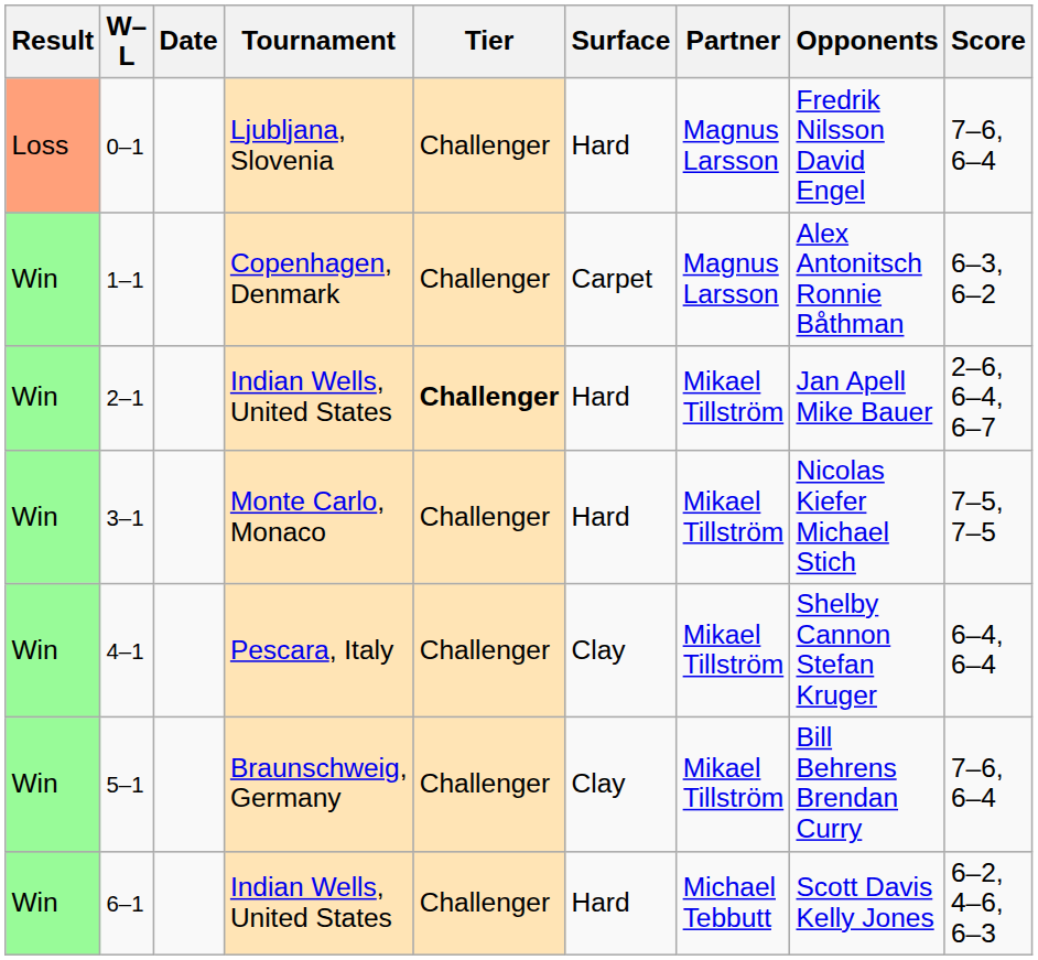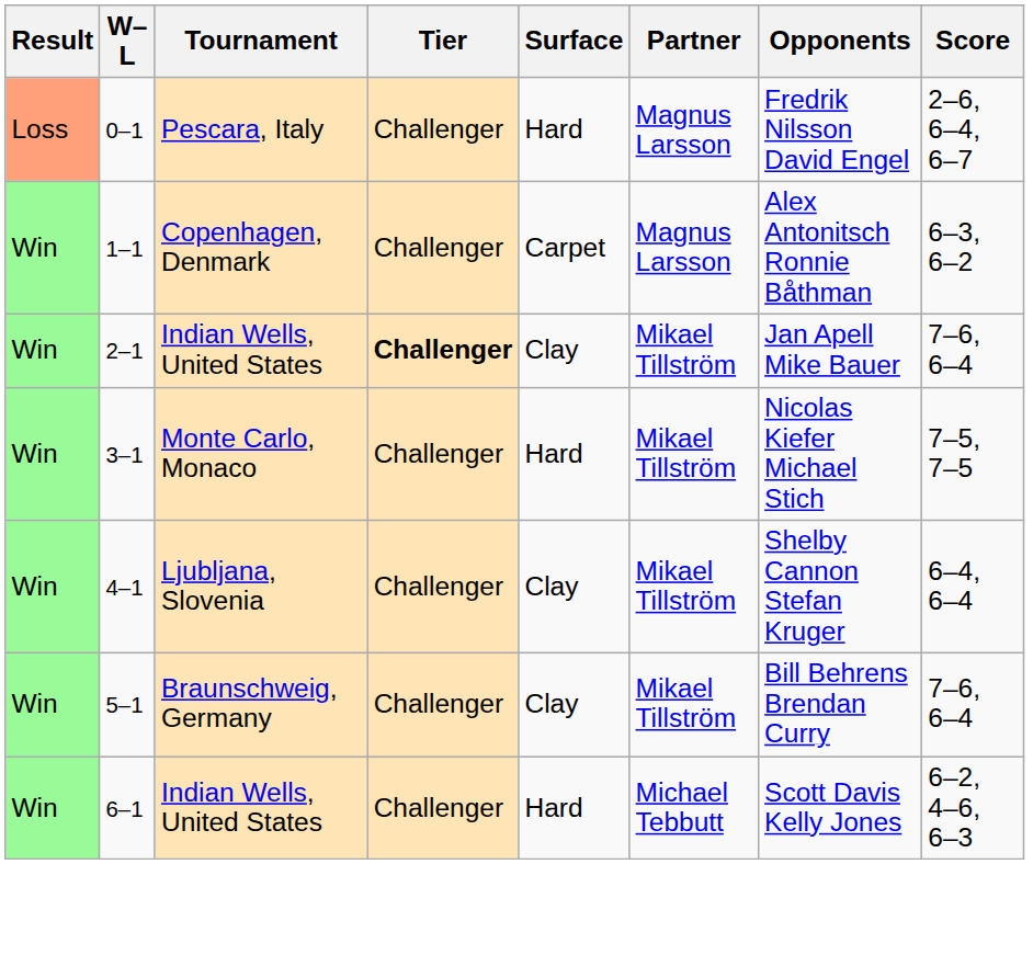 <table class="sortable wikitable">
 <tr>
 <th>Result</th>
 <th class="unsortable">W–L</th>
-<th>Date</th>
 <th>Tournament</th>
 <th>Tier</th>
 <th>Surface</th>
 <th>Partner</th>
 <th>Opponents</th>
 <th class="unsortable">Score</th>
 </tr>
 <tr>
 <td style="background:#ffa07a;">Loss</td>
 <td><small>0–1</small></td>
-<td></td>
-<td style="background:moccasin;"><a href='#'>Ljubljana</a>, Slovenia</td>
+<td style="background:moccasin;"><a href='#'>Pescara</a>, Italy</td>
 <td style="background:moccasin;">Challenger</td>
 <td>Hard</td>
 <td> <a href='#'>Magnus Larsson</a></td>
 <td> <a href='#'>Fredrik Nilsson</a> <br>  <a href='#'>David Engel</a></td>
-<td>7–6, 6–4</td>
+<td>2–6, 6–4, 6–7</td>
 </tr>
 <tr>
 <td style="background:#98fb98;">Win</td>
 <td><small>1–1</small></td>
-<td></td>
 <td style="background:moccasin;"><a href='#'>Copenhagen</a>, Denmark</td>
 <td style="background:moccasin;">Challenger</td>
 <td>Carpet</td>
 <td> <a href='#'>Magnus Larsson</a></td>
 <td> <a href='#'>Alex Antonitsch</a> <br>  <a href='#'>Ronnie Båthman</a></td>
 <td>6–3, 6–2</td>
 </tr>
 <tr>
 <td style="background:#98fb98;">Win</td>
 <td><small>2–1</small></td>
-<td></td>
 <td style="background:moccasin;"><a href='#'>Indian Wells</a>, United States</td>
 <td style="background:moccasin;"><strong>Challenger</strong></td>
-<td>Hard</td>
+<td>Clay</td>
 <td> <a href='#'>Mikael Tillström</a></td>
 <td> <a href='#'>Jan Apell</a> <br>  <a href='#'>Mike Bauer</a></td>
-<td>2–6, 6–4, 6–7</td>
+<td>7–6, 6–4</td>
 </tr>
 <tr>
 <td style="background:#98fb98;">Win</td>
 <td><small>3–1</small></td>
-<td></td>
 <td style="background:moccasin;"><a href='#'>Monte Carlo</a>, Monaco</td>
 <td style="background:moccasin;">Challenger</td>
 <td>Hard</td>
 <td> <a href='#'>Mikael Tillström</a></td>
 <td> <a href='#'>Nicolas Kiefer</a> <br>  <a href='#'>Michael Stich</a></td>
 <td>7–5, 7–5</td>
 </tr>
 <tr>
 <td style="background:#98fb98;">Win</td>
 <td><small>4–1</small></td>
-<td></td>
-<td style="background:moccasin;"><a href='#'>Pescara</a>, Italy</td>
+<td style="background:moccasin;"><a href='#'>Ljubljana</a>, Slovenia</td>
 <td style="background:moccasin;">Challenger</td>
 <td>Clay</td>
 <td> <a href='#'>Mikael Tillström</a></td>
 <td> <a href='#'>Shelby Cannon</a> <br>  <a href='#'>Stefan Kruger</a></td>
 <td>6–4, 6–4</td>
 </tr>
 <tr>
 <td style="background:#98fb98;">Win</td>
 <td><small>5–1</small></td>
-<td></td>
 <td style="background:moccasin;"><a href='#'>Braunschweig</a>, Germany</td>
 <td style="background:moccasin;">Challenger</td>
 <td>Clay</td>
 <td> <a href='#'>Mikael Tillström</a></td>
 <td> <a href='#'>Bill Behrens</a> <br>  <a href='#'>Brendan Curry</a></td>
 <td>7–6, 6–4</td>
 </tr>
 <tr>
 <td style="background:#98fb98;">Win</td>
 <td><small>6–1</small></td>
-<td></td>
 <td style="background:moccasin;"><a href='#'>Indian Wells</a>, United States</td>
 <td style="background:moccasin;">Challenger</td>
 <td>Hard</td>
 <td> <a href='#'>Michael Tebbutt</a></td>
 <td> <a href='#'>Scott Davis</a> <br>  <a href='#'>Kelly Jones</a></td>
 <td>6–2, 4–6, 6–3</td>
 </tr>
 </table>
